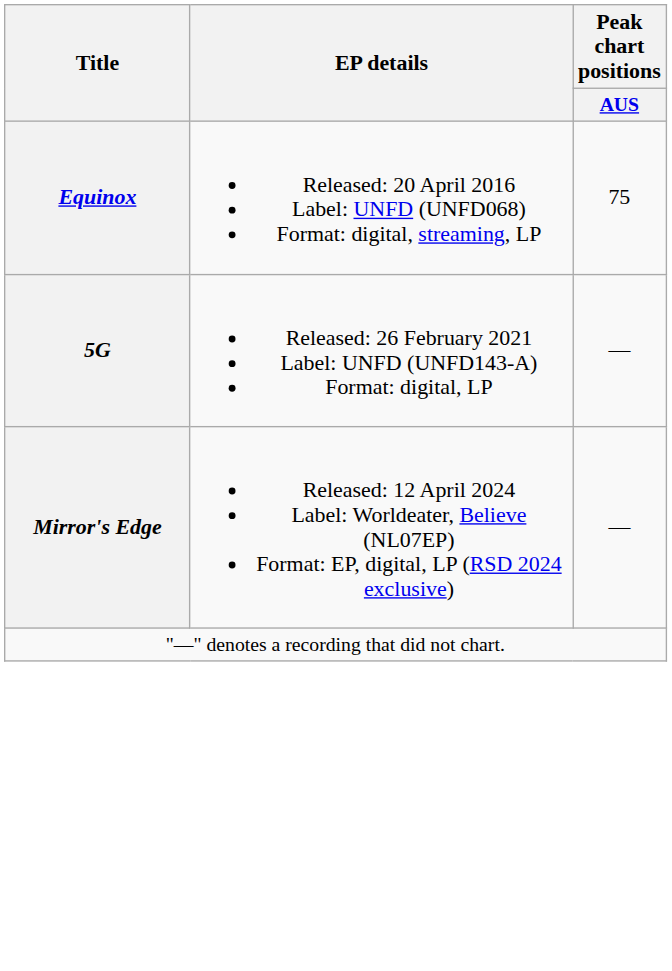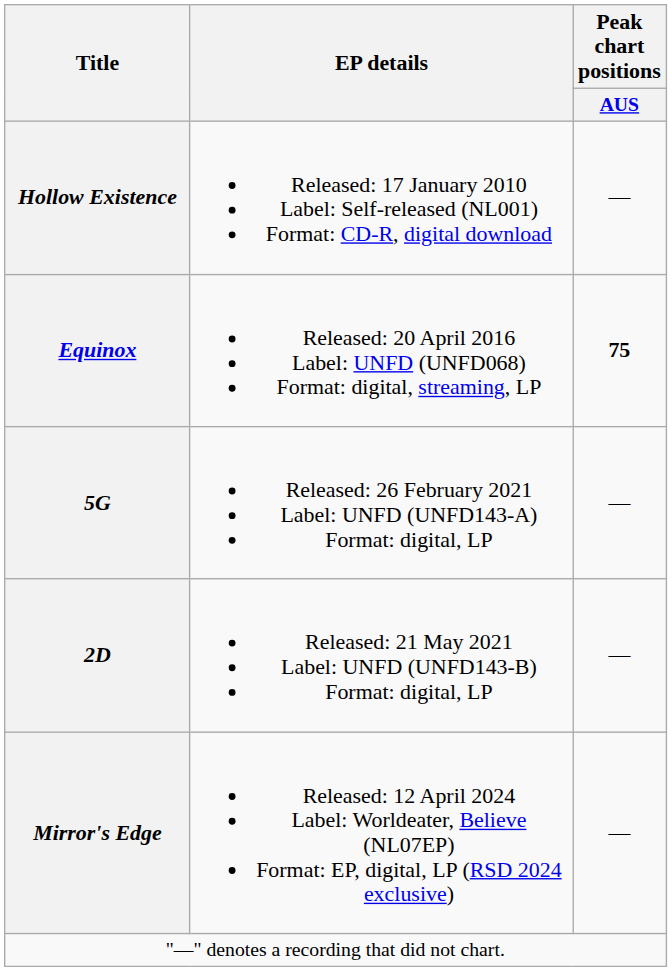 <table class="wikitable plainrowheaders" style="text-align:center;">
 <tr>
 <th scope="col" rowspan="2" style="width:8em;">Title</th>
 <th scope="col" rowspan="2" style="width:17em;">EP details</th>
 <th scope="col" colspan="1">Peak chart positions</th>
 </tr>
 <tr>
 <th scope="col" style="width:3em;font-size:90%;"><a href='#'>AUS</a><br></th>
 </tr>
 <tr>
+<th scope="row"><em>Hollow Existence</em></th>
+<td><br><ul><li>Released: 17 January 2010</li><li>Label: Self-released (NL001)</li><li>Format: <a href='#'>CD-R</a>, <a href='#'>digital download</a></li></ul></td>
+<td>—</td>
+</tr>
+<tr>
 <th scope="row"><em><a href='#'>Equinox</a></em><br></th>
 <td><br><ul><li>Released: 20 April 2016</li><li>Label: <a href='#'>UNFD</a>  (UNFD068)</li><li>Format: digital, <a href='#'>streaming</a>, LP</li></ul></td>
-<td>75</td>
+<td><strong>75</strong></td>
 </tr>
 <tr>
 <th scope="row"><em>5G</em></th>
 <td><br><ul><li>Released: 26 February 2021</li><li>Label: UNFD (UNFD143-A)</li><li>Format: digital, LP</li></ul></td>
+<td>—</td>
+</tr>
+<tr>
+<th scope="row"><em>2D</em></th>
+<td><br><ul><li>Released: 21 May 2021</li><li>Label: UNFD (UNFD143-B)</li><li>Format: digital, LP</li></ul></td>
 <td>—</td>
 </tr>
 <tr>
 <th scope="row"><em>Mirror's Edge</em></th>
 <td><br><ul><li>Released: 12 April 2024</li><li>Label: Worldeater, <a href='#'>Believe</a> (NL07EP)</li><li>Format: EP, digital, LP (<a href='#'>RSD 2024 exclusive</a>)</li></ul></td>
 <td>—</td>
 </tr>
 <tr>
 <td colspan="3" style="font-size:90%">"—" denotes a recording that did not chart.</td>
 </tr>
 </table>
